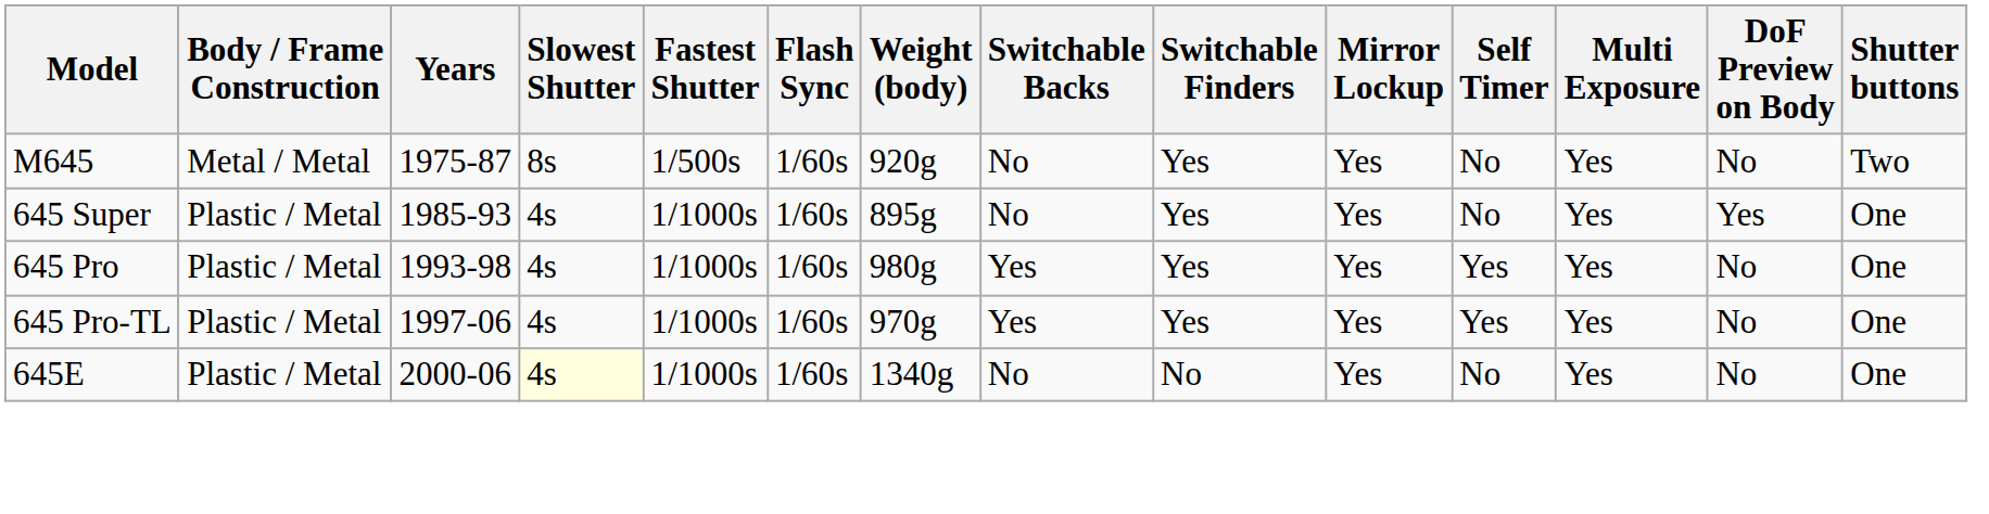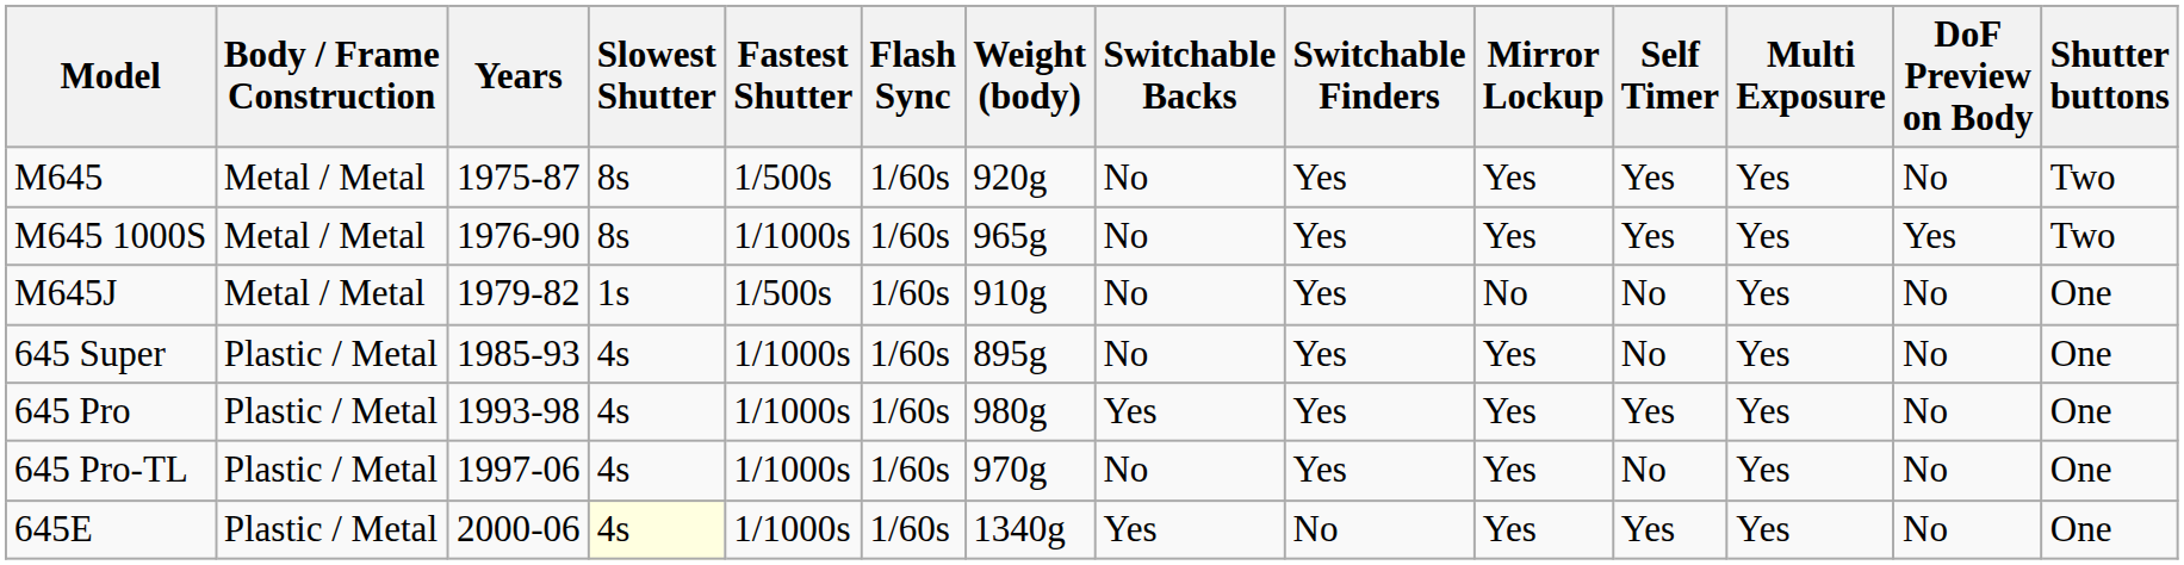 <table class="wikitable sortable">
 <tr>
 <th>Model</th>
 <th>Body / Frame<br>Construction</th>
 <th>Years</th>
 <th>Slowest<br>Shutter</th>
 <th>Fastest<br>Shutter</th>
 <th>Flash<br>Sync</th>
 <th>Weight<br>(body)</th>
 <th>Switchable<br>Backs</th>
 <th>Switchable<br>Finders</th>
 <th>Mirror<br>Lockup</th>
 <th>Self<br>Timer</th>
 <th>Multi<br>Exposure</th>
 <th>DoF<br>Preview<br>on Body</th>
 <th>Shutter<br>buttons</th>
 </tr>
 <tr>
 <td>M645</td>
 <td>Metal / Metal</td>
 <td>1975-87</td>
 <td>8s</td>
 <td>1/500s</td>
 <td>1/60s</td>
 <td>920g</td>
 <td>No</td>
 <td>Yes</td>
 <td>Yes</td>
+<td>Yes</td>
+<td>Yes</td>
+<td>No</td>
+<td>Two</td>
+</tr>
+<tr>
+<td>M645 1000S</td>
+<td>Metal / Metal</td>
+<td>1976-90</td>
+<td>8s</td>
+<td>1/1000s</td>
+<td>1/60s</td>
+<td>965g</td>
+<td>No</td>
+<td>Yes</td>
+<td>Yes</td>
+<td>Yes</td>
+<td>Yes</td>
+<td>Yes</td>
+<td>Two</td>
+</tr>
+<tr>
+<td>M645J</td>
+<td>Metal / Metal</td>
+<td>1979-82</td>
+<td>1s</td>
+<td>1/500s</td>
+<td>1/60s</td>
+<td>910g</td>
 <td>No</td>
 <td>Yes</td>
 <td>No</td>
-<td>Two</td>
+<td>No</td>
+<td>Yes</td>
+<td>No</td>
+<td>One</td>
 </tr>
 <tr>
 <td>645 Super</td>
 <td>Plastic / Metal</td>
 <td>1985-93</td>
 <td>4s</td>
 <td>1/1000s</td>
 <td>1/60s</td>
 <td>895g</td>
 <td>No</td>
 <td>Yes</td>
 <td>Yes</td>
 <td>No</td>
 <td>Yes</td>
-<td>Yes</td>
+<td>No</td>
 <td>One</td>
 </tr>
 <tr>
 <td>645 Pro</td>
 <td>Plastic / Metal</td>
 <td>1993-98</td>
 <td>4s</td>
 <td>1/1000s</td>
 <td>1/60s</td>
 <td>980g</td>
 <td>Yes</td>
 <td>Yes</td>
 <td>Yes</td>
 <td>Yes</td>
 <td>Yes</td>
 <td>No</td>
 <td>One</td>
 </tr>
 <tr>
 <td>645 Pro-TL</td>
 <td>Plastic / Metal</td>
 <td>1997-06</td>
 <td>4s</td>
 <td>1/1000s</td>
 <td>1/60s</td>
 <td>970g</td>
+<td>No</td>
 <td>Yes</td>
 <td>Yes</td>
-<td>Yes</td>
-<td>Yes</td>
+<td>No</td>
 <td>Yes</td>
 <td>No</td>
 <td>One</td>
 </tr>
 <tr>
 <td>645E</td>
 <td>Plastic / Metal</td>
 <td>2000-06</td>
 <td style="background: lightyellow;">4s</td>
 <td>1/1000s</td>
 <td>1/60s</td>
 <td>1340g</td>
-<td>No</td>
+<td>Yes</td>
 <td>No</td>
 <td>Yes</td>
-<td>No</td>
+<td>Yes</td>
 <td>Yes</td>
 <td>No</td>
 <td>One</td>
 </tr>
 </table>
